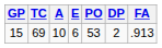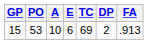 <table class="wikitable">
 <tr>
 <th><a href='#'>GP</a></th>
-<th><a href='#'>TC</a></th>
+<th><a href='#'>PO</a></th>
 <th><a href='#'>A</a></th>
 <th><a href='#'>E</a></th>
-<th><a href='#'>PO</a></th>
+<th><a href='#'>TC</a></th>
 <th><a href='#'>DP</a></th>
 <th><a href='#'>FA</a></th>
 </tr>
 <tr align=center>
 <td>15</td>
-<td>69</td>
+<td>53</td>
 <td>10</td>
 <td>6</td>
-<td>53</td>
+<td>69</td>
 <td>2</td>
 <td>.913</td>
 </tr>
 </table>
